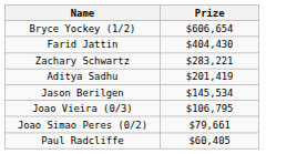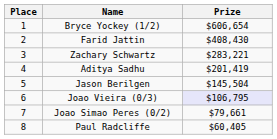 <table class="wikitable">
 <tr>
+<th width="50">Place</th>
 <th width="200">Name</th>
 <th width="125">Prize</th>
 </tr>
 <tr>
+<td align=center>1</td>
 <td align=center> Bryce Yockey (1/2)</td>
 <td align=center>$606,654</td>
 </tr>
 <tr>
+<td align=center>2</td>
 <td align=center> Farid Jattin</td>
-<td align=center>$404,430</td>
+<td align=center>$408,430</td>
 </tr>
 <tr>
+<td align=center>3</td>
 <td align=center> Zachary Schwartz</td>
 <td align=center>$283,221</td>
 </tr>
 <tr>
+<td align=center>4</td>
 <td align=center> Aditya Sadhu</td>
 <td align=center>$201,419</td>
 </tr>
 <tr>
+<td align=center>5</td>
 <td align=center> Jason Berilgen</td>
-<td align=center>$145,534</td>
+<td align=center>$145,504</td>
 </tr>
 <tr>
+<td align=center>6</td>
 <td align=center> Joao Vieira (0/3)</td>
-<td align=center>$106,795</td>
+<td align=center style="background: lavender;">$106,795</td>
 </tr>
 <tr>
+<td align=center>7</td>
 <td align=center> Joao Simao Peres (0/2)</td>
 <td align=center>$79,661</td>
 </tr>
 <tr>
+<td align=center>8</td>
 <td align=center> Paul Radcliffe</td>
 <td align=center>$60,405</td>
 </tr>
 </table>
